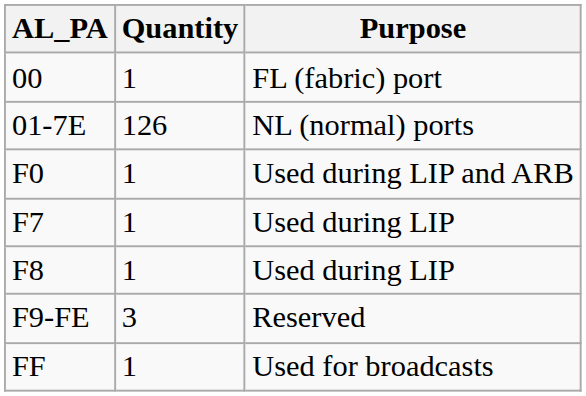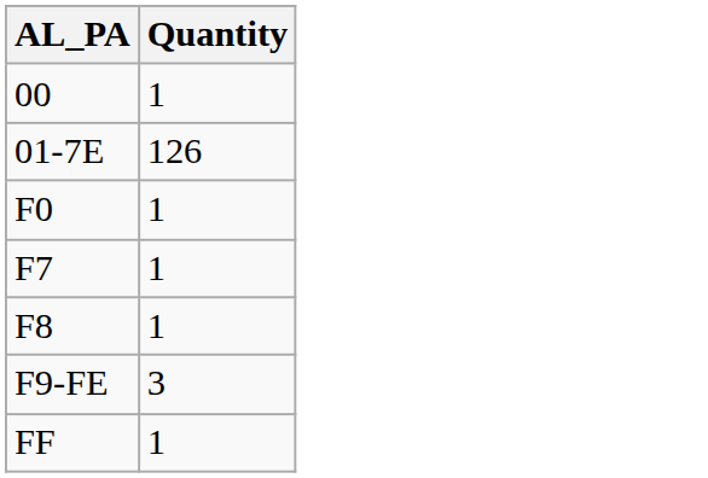 <table class="wikitable">
 <tr>
 <th>AL_PA</th>
 <th>Quantity</th>
-<th>Purpose</th>
 </tr>
 <tr>
 <td>00</td>
 <td>1</td>
-<td>FL (fabric) port</td>
 </tr>
 <tr>
 <td>01-7E</td>
 <td>126</td>
-<td>NL (normal) ports</td>
 </tr>
 <tr>
 <td>F0</td>
 <td>1</td>
-<td>Used during LIP and ARB</td>
 </tr>
 <tr>
 <td>F7</td>
 <td>1</td>
-<td>Used during LIP</td>
 </tr>
 <tr>
 <td>F8</td>
 <td>1</td>
-<td>Used during LIP</td>
 </tr>
 <tr>
 <td>F9-FE</td>
 <td>3</td>
-<td>Reserved</td>
 </tr>
 <tr>
 <td>FF</td>
 <td>1</td>
-<td>Used for broadcasts</td>
 </tr>
 </table>
